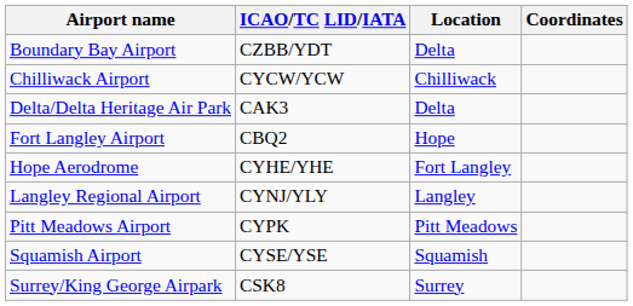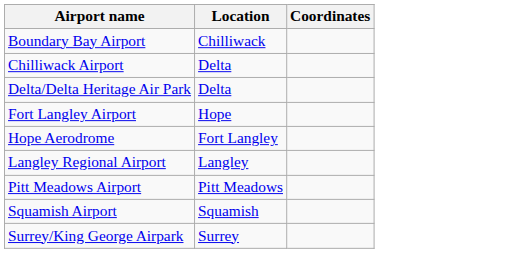 <table class="wikitable sortable" style="width:auto;">
 <tr>
 <th width="*">Airport name</th>
-<th width="*"><a href='#'>ICAO</a>/<a href='#'>TC</a> <a href='#'>LID</a>/<a href='#'>IATA</a></th>
 <th width="*">Location</th>
 <th width="*">Coordinates</th>
 </tr>
 <tr>
 <td><a href='#'>Boundary Bay Airport</a></td>
-<td>CZBB/YDT</td>
+<td><a href='#'>Chilliwack</a></td>
+<td></td>
+</tr>
+<tr>
+<td><a href='#'>Chilliwack Airport</a></td>
 <td><a href='#'>Delta</a></td>
 <td></td>
 </tr>
 <tr>
-<td><a href='#'>Chilliwack Airport</a></td>
-<td>CYCW/YCW</td>
-<td><a href='#'>Chilliwack</a></td>
-<td></td>
-</tr>
-<tr>
 <td><a href='#'>Delta/Delta Heritage Air Park</a></td>
-<td>CAK3</td>
 <td><a href='#'>Delta</a></td>
 <td></td>
 </tr>
 <tr>
 <td><a href='#'>Fort Langley Airport</a></td>
-<td>CBQ2</td>
 <td><a href='#'>Hope</a></td>
 <td></td>
 </tr>
 <tr>
 <td><a href='#'>Hope Aerodrome</a></td>
-<td>CYHE/YHE</td>
 <td><a href='#'>Fort Langley</a></td>
 <td></td>
 </tr>
 <tr>
 <td><a href='#'>Langley Regional Airport</a></td>
-<td>CYNJ/YLY</td>
 <td><a href='#'>Langley</a></td>
 <td></td>
 </tr>
 <tr>
 <td><a href='#'>Pitt Meadows Airport</a></td>
-<td>CYPK</td>
 <td><a href='#'>Pitt Meadows</a></td>
 <td></td>
 </tr>
 <tr>
 <td><a href='#'>Squamish Airport</a></td>
-<td>CYSE/YSE</td>
 <td><a href='#'>Squamish</a></td>
 <td></td>
 </tr>
 <tr>
 <td><a href='#'>Surrey/King George Airpark</a></td>
-<td>CSK8</td>
 <td><a href='#'>Surrey</a></td>
 <td></td>
 </tr>
 </table>
